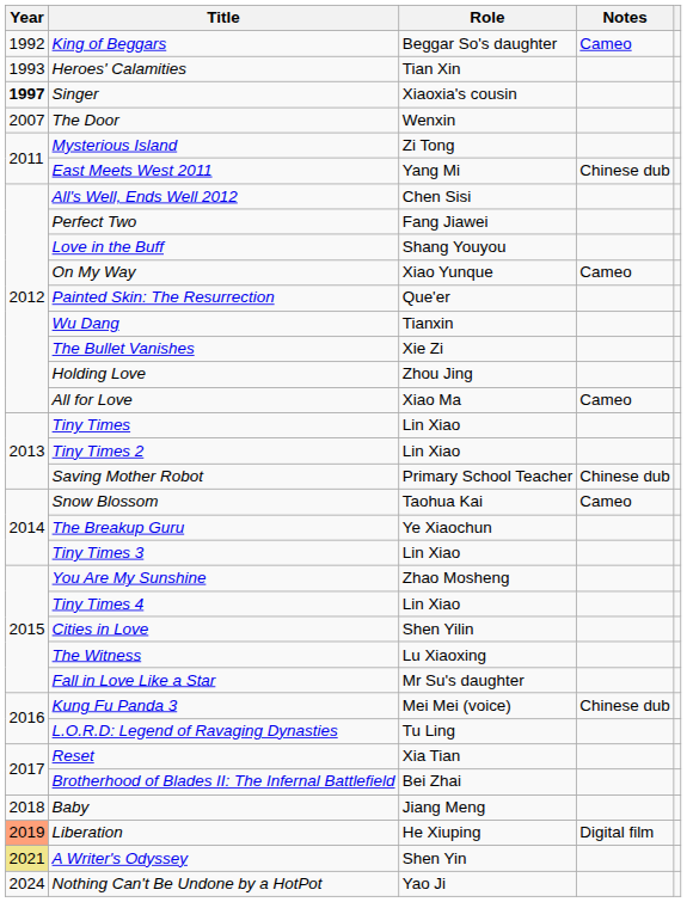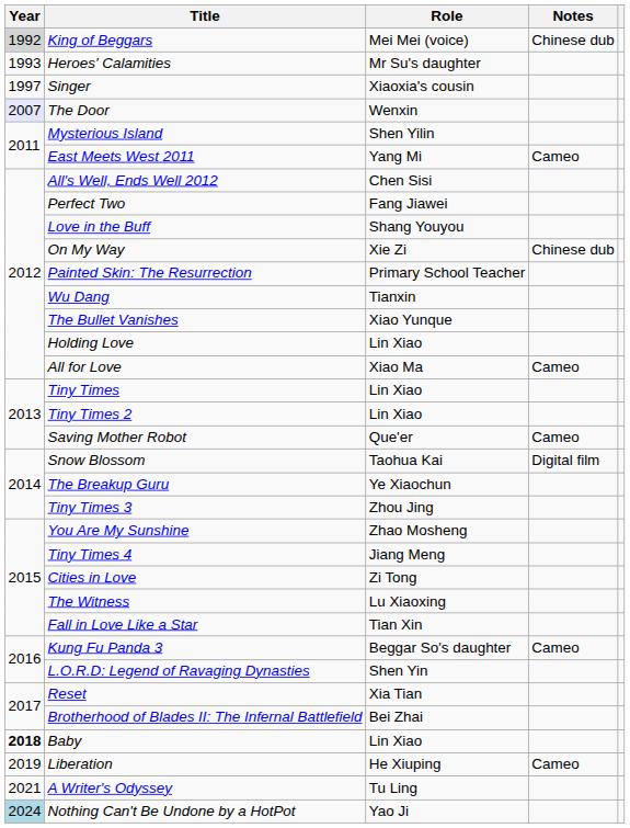 <table class="wikitable sortable">
 <tr>
 <th>Year</th>
 <th>Title</th>
 <th>Role</th>
 <th class="unsortable">Notes</th>
 <th class="unsortable"></th>
 </tr>
 <tr>
-<td>1992</td>
+<td style="background: lightgrey;">1992</td>
 <td><em><a href='#'>King of Beggars</a></em></td>
-<td>Beggar So's daughter</td>
-<td><a href='#'>Cameo</a></td>
+<td>Mei Mei (voice)</td>
+<td>Chinese dub</td>
 <td></td>
 </tr>
 <tr>
 <td>1993</td>
 <td><em>Heroes' Calamities</em></td>
-<td>Tian Xin</td>
+<td>Mr Su's daughter</td>
 <td></td>
 <td></td>
 </tr>
 <tr>
-<td><strong>1997</strong></td>
+<td>1997</td>
 <td><em>Singer</em></td>
 <td>Xiaoxia's cousin</td>
 <td></td>
 <td></td>
 </tr>
 <tr>
-<td>2007</td>
+<td style="background: lavender;">2007</td>
 <td><em>The Door</em></td>
 <td>Wenxin</td>
 <td></td>
 <td></td>
 </tr>
 <tr>
 <td rowspan=2>2011</td>
 <td><em><a href='#'>Mysterious Island</a></em></td>
-<td>Zi Tong</td>
+<td>Shen Yilin</td>
 <td></td>
 <td></td>
 </tr>
 <tr>
 <td><em><a href='#'>East Meets West 2011</a></em></td>
 <td>Yang Mi</td>
-<td>Chinese dub</td>
+<td>Cameo</td>
 <td></td>
 </tr>
 <tr>
 <td rowspan=9>2012</td>
 <td><em><a href='#'>All's Well, Ends Well 2012</a></em></td>
 <td>Chen Sisi</td>
 <td></td>
 <td></td>
 </tr>
 <tr>
 <td><em>Perfect Two</em></td>
 <td>Fang Jiawei</td>
 <td></td>
 <td></td>
 </tr>
 <tr>
 <td><em><a href='#'>Love in the Buff</a></em></td>
 <td>Shang Youyou</td>
 <td></td>
 <td></td>
 </tr>
 <tr>
 <td><em>On My Way</em></td>
-<td>Xiao Yunque</td>
-<td>Cameo</td>
+<td>Xie Zi</td>
+<td>Chinese dub</td>
 <td></td>
 </tr>
 <tr>
 <td><em><a href='#'>Painted Skin: The Resurrection</a></em></td>
-<td>Que'er</td>
+<td>Primary School Teacher</td>
 <td></td>
 <td></td>
 </tr>
 <tr>
 <td><em><a href='#'>Wu Dang</a></em></td>
 <td>Tianxin</td>
 <td></td>
 <td></td>
 </tr>
 <tr>
 <td><em><a href='#'>The Bullet Vanishes</a></em></td>
-<td>Xie Zi</td>
+<td>Xiao Yunque</td>
 <td></td>
 <td></td>
 </tr>
 <tr>
 <td><em>Holding Love</em></td>
-<td>Zhou Jing</td>
+<td>Lin Xiao</td>
 <td></td>
 <td></td>
 </tr>
 <tr>
 <td><em>All for Love</em></td>
 <td>Xiao Ma</td>
 <td>Cameo</td>
 <td></td>
 </tr>
 <tr>
 <td rowspan=3>2013</td>
 <td><em><a href='#'>Tiny Times</a></em></td>
 <td>Lin Xiao</td>
 <td></td>
 <td></td>
 </tr>
 <tr>
 <td><em><a href='#'>Tiny Times 2</a></em></td>
 <td>Lin Xiao</td>
 <td></td>
 <td></td>
 </tr>
 <tr>
 <td><em>Saving Mother Robot</em></td>
-<td>Primary School Teacher</td>
-<td>Chinese dub</td>
+<td>Que'er</td>
+<td>Cameo</td>
 <td></td>
 </tr>
 <tr>
 <td rowspan=3>2014</td>
 <td><em>Snow Blossom</em></td>
 <td>Taohua Kai</td>
-<td>Cameo</td>
+<td>Digital film</td>
 <td></td>
 </tr>
 <tr>
 <td><em><a href='#'>The Breakup Guru</a></em></td>
 <td>Ye Xiaochun</td>
 <td></td>
 <td></td>
 </tr>
 <tr>
 <td><em><a href='#'>Tiny Times 3</a></em></td>
-<td>Lin Xiao</td>
+<td>Zhou Jing</td>
 <td></td>
 <td></td>
 </tr>
 <tr>
 <td rowspan=5>2015</td>
 <td><em><a href='#'>You Are My Sunshine</a></em></td>
 <td>Zhao Mosheng</td>
 <td></td>
 <td></td>
 </tr>
 <tr>
 <td><em><a href='#'>Tiny Times 4</a></em></td>
-<td>Lin Xiao</td>
+<td>Jiang Meng</td>
 <td></td>
 <td></td>
 </tr>
 <tr>
 <td><em><a href='#'>Cities in Love</a></em></td>
-<td>Shen Yilin</td>
+<td>Zi Tong</td>
 <td></td>
 <td></td>
 </tr>
 <tr>
 <td><em><a href='#'>The Witness</a></em></td>
 <td>Lu Xiaoxing</td>
 <td></td>
 <td></td>
 </tr>
 <tr>
 <td><em><a href='#'>Fall in Love Like a Star</a></em></td>
-<td>Mr Su's daughter</td>
+<td>Tian Xin</td>
 <td></td>
 <td></td>
 </tr>
 <tr>
 <td rowspan=2>2016</td>
 <td><em><a href='#'>Kung Fu Panda 3</a></em></td>
-<td>Mei Mei (voice)</td>
-<td>Chinese dub</td>
+<td>Beggar So's daughter</td>
+<td>Cameo</td>
 <td></td>
 </tr>
 <tr>
 <td><em><a href='#'>L.O.R.D: Legend of Ravaging Dynasties</a> </em></td>
-<td>Tu Ling</td>
+<td>Shen Yin</td>
 <td></td>
 <td></td>
 </tr>
 <tr>
 <td rowspan=2>2017</td>
 <td><em><a href='#'>Reset</a></em></td>
 <td>Xia Tian</td>
 <td></td>
 <td></td>
 </tr>
 <tr>
 <td><em><a href='#'>Brotherhood of Blades II: The Infernal Battlefield</a></em></td>
 <td>Bei Zhai</td>
 <td></td>
 <td></td>
 </tr>
 <tr>
-<td>2018</td>
+<td><strong>2018</strong></td>
 <td><em>Baby</em></td>
-<td>Jiang Meng</td>
+<td>Lin Xiao</td>
 <td></td>
 <td></td>
 </tr>
 <tr>
-<td style="background: lightsalmon;">2019</td>
+<td>2019</td>
 <td><em>Liberation</em></td>
 <td>He Xiuping</td>
-<td>Digital film</td>
+<td>Cameo</td>
 <td></td>
 </tr>
 <tr>
-<td style="background: khaki;">2021</td>
+<td>2021</td>
 <td><em><a href='#'>A Writer's Odyssey</a></em></td>
-<td>Shen Yin</td>
+<td>Tu Ling</td>
 <td></td>
 <td></td>
 </tr>
 <tr>
-<td>2024</td>
+<td style="background: lightblue;">2024</td>
 <td><em>Nothing Can't Be Undone by a HotPot</em></td>
 <td>Yao Ji</td>
 <td></td>
 <td></td>
 </tr>
 </table>
